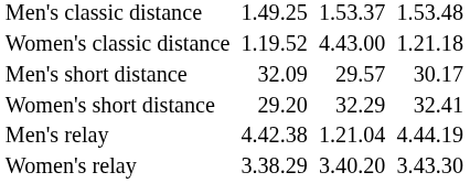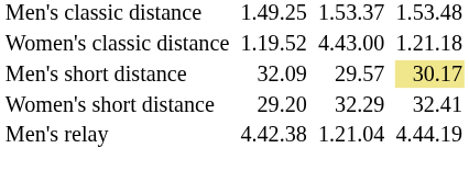 <table>
 <tr style="vertical-align:top;">
 <td>Men's classic distance </td>
 <td></td>
 <td style="text-align:right;">1.49.25</td>
 <td></td>
 <td style="text-align:right;">1.53.37</td>
 <td></td>
 <td style="text-align:right;">1.53.48</td>
 </tr>
 <tr style="vertical-align:top;">
 <td>Women's classic distance </td>
 <td></td>
 <td style="text-align:right;">1.19.52</td>
 <td></td>
 <td style="text-align:right;">4.43.00</td>
 <td></td>
 <td style="text-align:right;">1.21.18</td>
 </tr>
 <tr style="vertical-align:top;">
 <td>Men's short distance </td>
 <td></td>
 <td style="text-align:right;">32.09</td>
 <td></td>
 <td style="text-align:right;">29.57</td>
 <td></td>
-<td style="text-align:right;">30.17</td>
+<td style="background: khaki; text-align:right;">30.17</td>
 </tr>
 <tr style="vertical-align:top;">
 <td>Women's short distance </td>
 <td></td>
 <td style="text-align:right;">29.20</td>
 <td></td>
 <td style="text-align:right;">32.29</td>
 <td></td>
 <td style="text-align:right;">32.41</td>
 </tr>
 <tr style="vertical-align:top;">
 <td>Men's relay</td>
 <td></td>
 <td style="text-align:right;">4.42.38</td>
 <td></td>
 <td style="text-align:right;">1.21.04</td>
 <td></td>
 <td style="text-align:right;">4.44.19</td>
 </tr>
-<tr style="vertical-align:top;">
-<td>Women's relay</td>
-<td></td>
-<td style="text-align:right;">3.38.29</td>
-<td></td>
-<td style="text-align:right;">3.40.20</td>
-<td></td>
-<td style="text-align:right;">3.43.30</td>
-</tr>
 </table>
